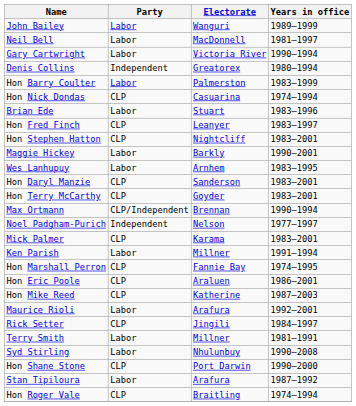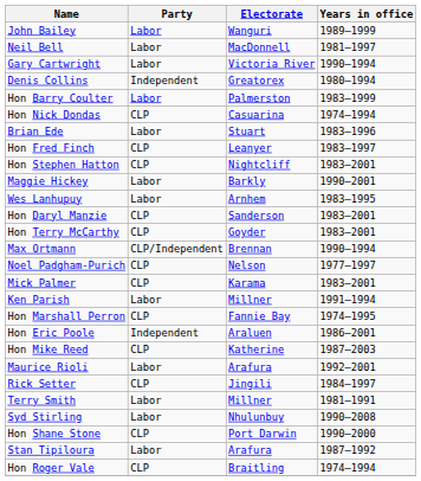 <table class="wikitable sortable">
 <tr>
 <th>Name</th>
 <th>Party</th>
 <th><a href='#'>Electorate</a></th>
 <th>Years in office</th>
 </tr>
 <tr>
 <td><a href='#'>John Bailey</a></td>
 <td><a href='#'>Labor</a></td>
 <td><a href='#'>Wanguri</a></td>
 <td>1989–1999</td>
 </tr>
 <tr>
 <td><a href='#'>Neil Bell</a></td>
 <td>Labor</td>
 <td><a href='#'>MacDonnell</a></td>
 <td>1981–1997</td>
 </tr>
 <tr>
 <td><a href='#'>Gary Cartwright</a></td>
 <td>Labor</td>
 <td><a href='#'>Victoria River</a></td>
 <td>1990–1994</td>
 </tr>
 <tr>
 <td><a href='#'>Denis Collins</a></td>
 <td>Independent</td>
 <td><a href='#'>Greatorex</a></td>
 <td>1980–1994</td>
 </tr>
 <tr>
 <td>Hon <a href='#'>Barry Coulter</a></td>
 <td><a href='#'>Labor</a></td>
 <td><a href='#'>Palmerston</a></td>
 <td>1983–1999</td>
 </tr>
 <tr>
 <td>Hon <a href='#'>Nick Dondas</a></td>
 <td>CLP</td>
 <td><a href='#'>Casuarina</a></td>
 <td>1974–1994</td>
 </tr>
 <tr>
 <td><a href='#'>Brian Ede</a></td>
 <td>Labor</td>
 <td><a href='#'>Stuart</a></td>
 <td>1983–1996</td>
 </tr>
 <tr>
 <td>Hon <a href='#'>Fred Finch</a></td>
 <td>CLP</td>
 <td><a href='#'>Leanyer</a></td>
 <td>1983–1997</td>
 </tr>
 <tr>
 <td>Hon <a href='#'>Stephen Hatton</a></td>
 <td>CLP</td>
 <td><a href='#'>Nightcliff</a></td>
 <td>1983–2001</td>
 </tr>
 <tr>
 <td><a href='#'>Maggie Hickey</a></td>
 <td>Labor</td>
 <td><a href='#'>Barkly</a></td>
 <td>1990–2001</td>
 </tr>
 <tr>
 <td><a href='#'>Wes Lanhupuy</a></td>
 <td>Labor</td>
 <td><a href='#'>Arnhem</a></td>
 <td>1983–1995</td>
 </tr>
 <tr>
 <td>Hon <a href='#'>Daryl Manzie</a></td>
 <td>CLP</td>
 <td><a href='#'>Sanderson</a></td>
 <td>1983–2001</td>
 </tr>
 <tr>
 <td>Hon <a href='#'>Terry McCarthy</a></td>
 <td>CLP</td>
 <td><a href='#'>Goyder</a></td>
 <td>1983–2001</td>
 </tr>
 <tr>
 <td><a href='#'>Max Ortmann</a></td>
 <td>CLP/Independent </td>
 <td><a href='#'>Brennan</a></td>
 <td>1990–1994</td>
 </tr>
 <tr>
 <td><a href='#'>Noel Padgham-Purich</a></td>
-<td>Independent</td>
+<td>CLP</td>
 <td><a href='#'>Nelson</a></td>
 <td>1977–1997</td>
 </tr>
 <tr>
 <td><a href='#'>Mick Palmer</a></td>
 <td>CLP</td>
 <td><a href='#'>Karama</a></td>
 <td>1983–2001</td>
 </tr>
 <tr>
 <td><a href='#'>Ken Parish</a> </td>
 <td>Labor</td>
 <td><a href='#'>Millner</a></td>
 <td>1991–1994</td>
 </tr>
 <tr>
 <td>Hon <a href='#'>Marshall Perron</a></td>
 <td>CLP</td>
 <td><a href='#'>Fannie Bay</a></td>
 <td>1974–1995</td>
 </tr>
 <tr>
 <td>Hon <a href='#'>Eric Poole</a></td>
-<td>CLP</td>
+<td>Independent</td>
 <td><a href='#'>Araluen</a></td>
 <td>1986–2001</td>
 </tr>
 <tr>
 <td>Hon <a href='#'>Mike Reed</a></td>
 <td>CLP</td>
 <td><a href='#'>Katherine</a></td>
 <td>1987–2003</td>
 </tr>
 <tr>
 <td><a href='#'>Maurice Rioli</a> </td>
 <td>Labor</td>
 <td><a href='#'>Arafura</a></td>
 <td>1992–2001</td>
 </tr>
 <tr>
 <td><a href='#'>Rick Setter</a></td>
 <td>CLP</td>
 <td><a href='#'>Jingili</a></td>
 <td>1984–1997</td>
 </tr>
 <tr>
 <td><a href='#'>Terry Smith</a> </td>
 <td>Labor</td>
 <td><a href='#'>Millner</a></td>
 <td>1981–1991</td>
 </tr>
 <tr>
 <td><a href='#'>Syd Stirling</a></td>
 <td>Labor</td>
 <td><a href='#'>Nhulunbuy</a></td>
 <td>1990–2008</td>
 </tr>
 <tr>
 <td>Hon <a href='#'>Shane Stone</a></td>
 <td>CLP</td>
 <td><a href='#'>Port Darwin</a></td>
 <td>1990–2000</td>
 </tr>
 <tr>
 <td><a href='#'>Stan Tipiloura</a> </td>
 <td>Labor</td>
 <td><a href='#'>Arafura</a></td>
 <td>1987–1992</td>
 </tr>
 <tr>
 <td>Hon <a href='#'>Roger Vale</a></td>
 <td>CLP</td>
 <td><a href='#'>Braitling</a></td>
 <td>1974–1994</td>
 </tr>
 <tr>
 </tr>
 </table>
